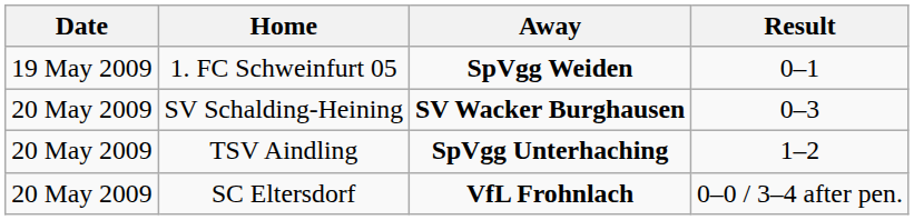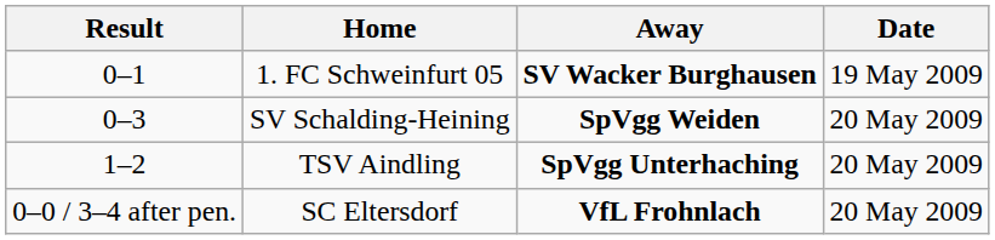 <table class="wikitable">
 <tr>
-<th>Date</th>
+<th>Result</th>
 <th>Home</th>
 <th>Away</th>
-<th>Result</th>
+<th>Date</th>
 </tr>
 <tr align="center">
+<td>0–1</td>
+<td>1. FC Schweinfurt 05</td>
+<td><strong>SV Wacker Burghausen</strong></td>
 <td>19 May 2009</td>
-<td>1. FC Schweinfurt 05</td>
-<td><strong>SpVgg Weiden</strong></td>
-<td>0–1</td>
 </tr>
 <tr align="center">
+<td>0–3</td>
+<td>SV Schalding-Heining</td>
+<td><strong>SpVgg Weiden</strong></td>
 <td>20 May 2009</td>
-<td>SV Schalding-Heining</td>
-<td><strong>SV Wacker Burghausen</strong></td>
-<td>0–3</td>
 </tr>
 <tr align="center">
-<td>20 May 2009</td>
+<td>1–2</td>
 <td>TSV Aindling</td>
 <td><strong>SpVgg Unterhaching</strong></td>
-<td>1–2</td>
+<td>20 May 2009</td>
 </tr>
 <tr align="center">
-<td>20 May 2009</td>
+<td>0–0 / 3–4 after pen.</td>
 <td>SC Eltersdorf</td>
 <td><strong>VfL Frohnlach</strong></td>
-<td>0–0 / 3–4 after pen.</td>
+<td>20 May 2009</td>
 </tr>
 </table>
